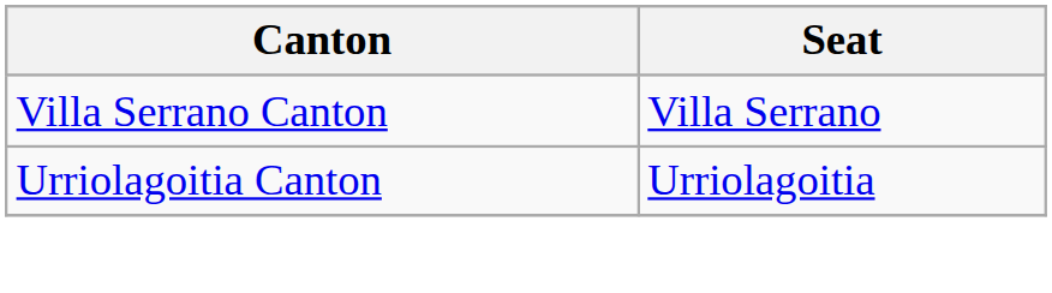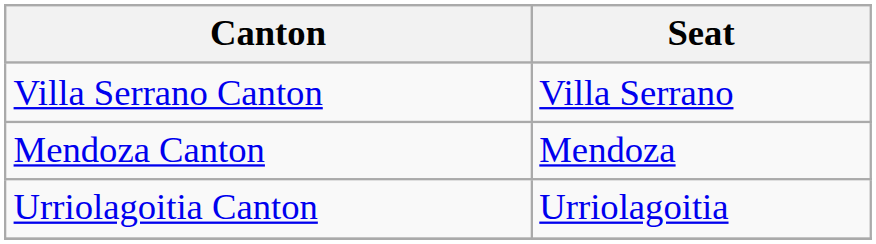 <table class="wikitable" border="1" style="width:30%;" border="1">
 <tr bgcolor=silver>
 <th><strong>Canton</strong></th>
 <th><strong>Seat</strong></th>
 </tr>
 <tr>
 <td><a href='#'>Villa Serrano Canton</a></td>
 <td><a href='#'>Villa Serrano</a></td>
 </tr>
 <tr>
+<td><a href='#'>Mendoza Canton</a></td>
+<td><a href='#'>Mendoza</a></td>
+</tr>
+<tr>
 <td><a href='#'>Urriolagoitia Canton</a></td>
 <td><a href='#'>Urriolagoitia</a></td>
 </tr>
 <tr>
 </tr>
 </table>
